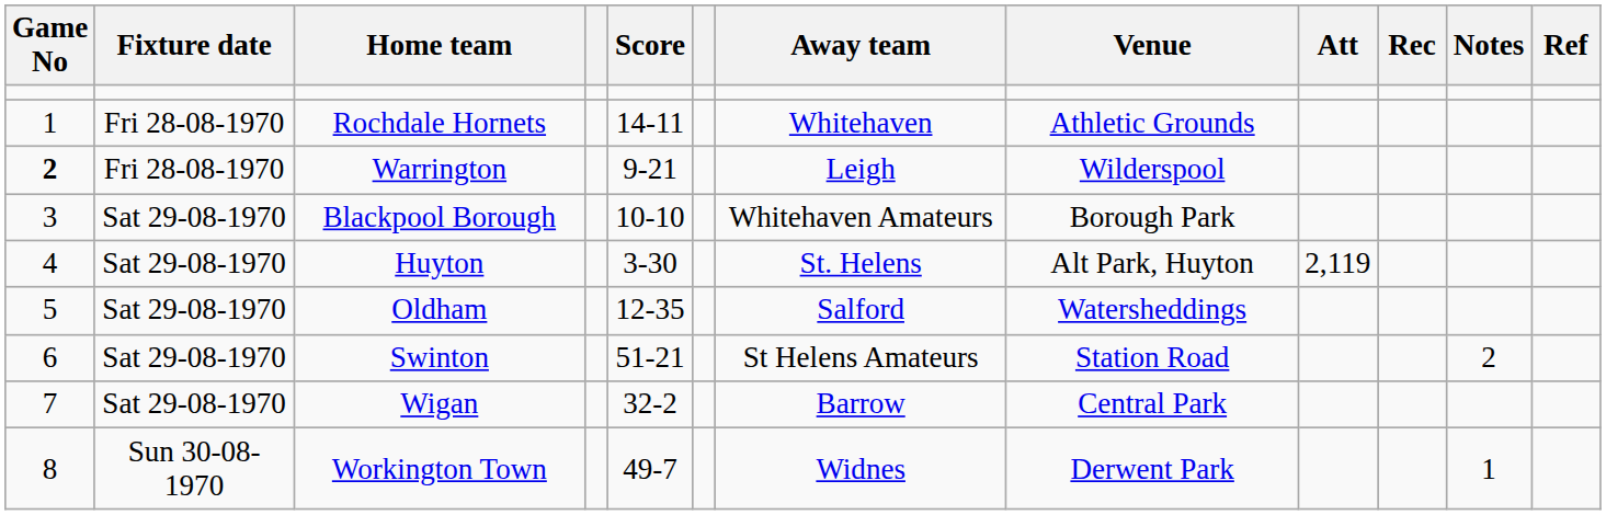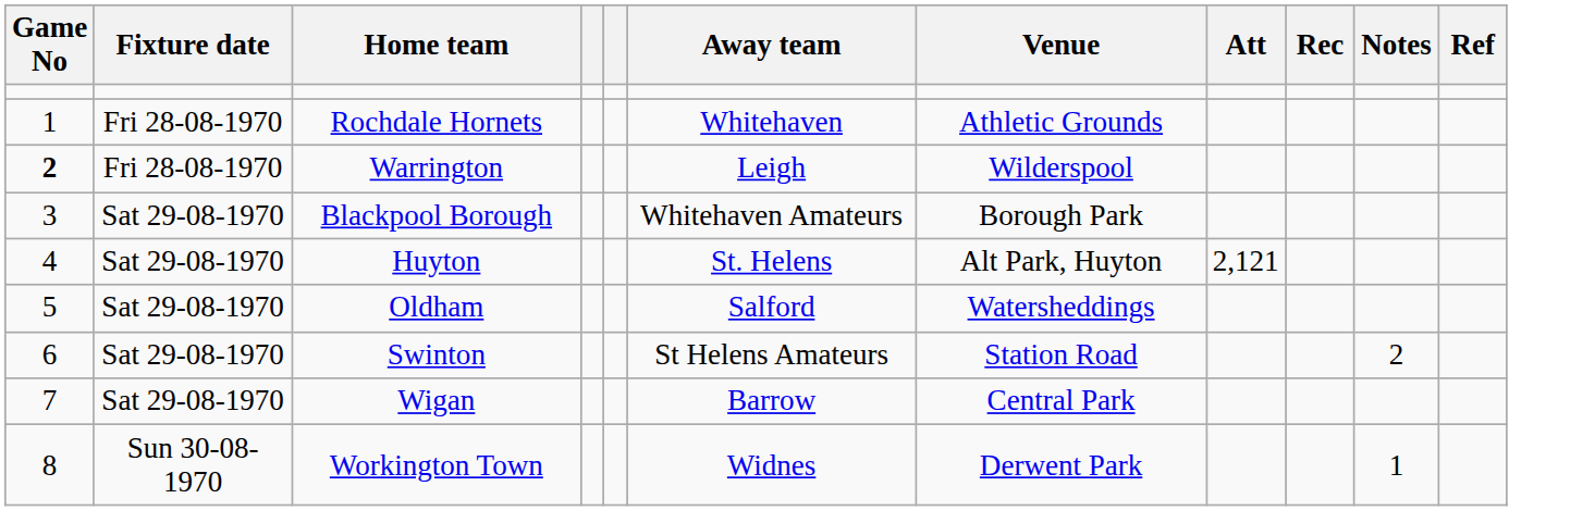 <table class="wikitable" style="text-align:center;">
 <tr>
 <th style="width:20px;" abbr="No">Game No</th>
 <th style="width:100px;" abbr="Date">Fixture date</th>
 <th style="width:150px;" abbr="Home team">Home team</th>
 <th style="width:5px;;" abbr="space"></th>
-<th style="width:20px;" abbr="Score">Score</th>
 <th style="width:5px;;" abbr="space"></th>
 <th style="width:150px;" abbr="Away team">Away team</th>
 <th style="width:150px;" abbr="Venue">Venue</th>
 <th style="width:30px;" abbr="Att">Att</th>
 <th style="width:30px;" abbr="Rec">Rec</th>
 <th style="width:20px;" abbr="Notes">Notes</th>
 <th style="width:30px;" abbr="Ref">Ref</th>
 </tr>
 <tr>
 <td></td>
 <td></td>
 <td></td>
 <td></td>
 <td></td>
 <td></td>
 <td></td>
 <td></td>
 <td></td>
 <td></td>
 <td></td>
-<td></td>
 </tr>
 <tr>
 <td>1</td>
 <td>Fri 28-08-1970</td>
 <td><a href='#'>Rochdale Hornets</a></td>
 <td></td>
-<td>14-11</td>
 <td></td>
 <td><a href='#'>Whitehaven</a></td>
 <td><a href='#'>Athletic Grounds</a></td>
 <td></td>
 <td></td>
 <td></td>
 <td></td>
 </tr>
 <tr>
 <td><strong>2</strong></td>
 <td>Fri 28-08-1970</td>
 <td><a href='#'>Warrington</a></td>
 <td></td>
-<td>9-21</td>
 <td></td>
 <td><a href='#'>Leigh</a></td>
 <td><a href='#'>Wilderspool</a></td>
 <td></td>
 <td></td>
 <td></td>
 <td></td>
 </tr>
 <tr>
 <td>3</td>
 <td>Sat 29-08-1970</td>
 <td><a href='#'>Blackpool Borough</a></td>
 <td></td>
-<td>10-10</td>
 <td></td>
 <td>Whitehaven Amateurs</td>
 <td>Borough Park</td>
 <td></td>
 <td></td>
 <td></td>
 <td></td>
 </tr>
 <tr>
 <td>4</td>
 <td>Sat 29-08-1970</td>
 <td><a href='#'>Huyton</a></td>
 <td></td>
-<td>3-30</td>
 <td></td>
 <td><a href='#'>St. Helens</a></td>
 <td>Alt Park, Huyton</td>
-<td>2,119</td>
+<td>2,121</td>
 <td></td>
 <td></td>
 <td></td>
 </tr>
 <tr>
 <td>5</td>
 <td>Sat 29-08-1970</td>
 <td><a href='#'>Oldham</a></td>
 <td></td>
-<td>12-35</td>
 <td></td>
 <td><a href='#'>Salford</a></td>
 <td><a href='#'>Watersheddings</a></td>
 <td></td>
 <td></td>
 <td></td>
 <td></td>
 </tr>
 <tr>
 <td>6</td>
 <td>Sat 29-08-1970</td>
 <td><a href='#'>Swinton</a></td>
 <td></td>
-<td>51-21</td>
 <td></td>
 <td>St Helens Amateurs</td>
 <td><a href='#'>Station Road</a></td>
 <td></td>
 <td></td>
 <td>2</td>
 <td></td>
 </tr>
 <tr>
 <td>7</td>
 <td>Sat 29-08-1970</td>
 <td><a href='#'>Wigan</a></td>
 <td></td>
-<td>32-2</td>
 <td></td>
 <td><a href='#'>Barrow</a></td>
 <td><a href='#'>Central Park</a></td>
 <td></td>
 <td></td>
 <td></td>
 <td></td>
 </tr>
 <tr>
 <td>8</td>
 <td>Sun 30-08-1970</td>
 <td><a href='#'>Workington Town</a></td>
 <td></td>
-<td>49-7</td>
 <td></td>
 <td><a href='#'>Widnes</a></td>
 <td><a href='#'>Derwent Park</a></td>
 <td></td>
 <td></td>
 <td>1</td>
 <td></td>
 </tr>
 </table>
